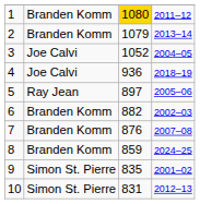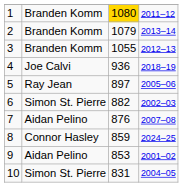 <table class="wikitable">
 <tr>
 </tr>
 <tr>
 <td>1</td>
 <td>Branden Komm</td>
 <td style="background: gold;">1080</td>
 <td style="font-size:80%;"><a href='#'>2011–12</a></td>
 </tr>
 <tr>
 <td>2</td>
 <td>Branden Komm</td>
 <td>1079</td>
 <td style="font-size:80%;"><a href='#'>2013–14</a></td>
 </tr>
 <tr>
 <td>3</td>
-<td>Joe Calvi</td>
-<td>1052</td>
-<td style="font-size:80%;"><a href='#'>2004–05</a></td>
+<td>Branden Komm</td>
+<td>1055</td>
+<td style="font-size:80%;"><a href='#'>2012–13</a></td>
 </tr>
 <tr>
 <td>4</td>
 <td>Joe Calvi</td>
 <td>936</td>
 <td style="font-size:80%;"><a href='#'>2018–19</a></td>
 </tr>
 <tr>
 <td>5</td>
 <td>Ray Jean</td>
 <td>897</td>
 <td style="font-size:80%;"><a href='#'>2005–06</a></td>
 </tr>
 <tr>
 <td>6</td>
-<td>Branden Komm</td>
+<td>Simon St. Pierre</td>
 <td>882</td>
 <td style="font-size:80%;"><a href='#'>2002–03</a></td>
 </tr>
 <tr>
 <td>7</td>
-<td>Branden Komm</td>
+<td>Aidan Pelino</td>
 <td>876</td>
 <td style="font-size:80%;"><a href='#'>2007–08</a></td>
 </tr>
 <tr>
 <td>8</td>
-<td>Branden Komm</td>
+<td>Connor Hasley</td>
 <td>859</td>
 <td style="font-size:80%;"><a href='#'>2024–25</a></td>
 </tr>
 <tr>
 <td>9</td>
-<td>Simon St. Pierre</td>
-<td>835</td>
+<td>Aidan Pelino</td>
+<td>853</td>
 <td style="font-size:80%;"><a href='#'>2001–02</a></td>
 </tr>
 <tr>
 <td>10</td>
 <td>Simon St. Pierre</td>
 <td>831</td>
-<td style="font-size:80%;"><a href='#'>2012–13</a></td>
+<td style="font-size:80%;"><a href='#'>2004–05</a></td>
 </tr>
 </table>
